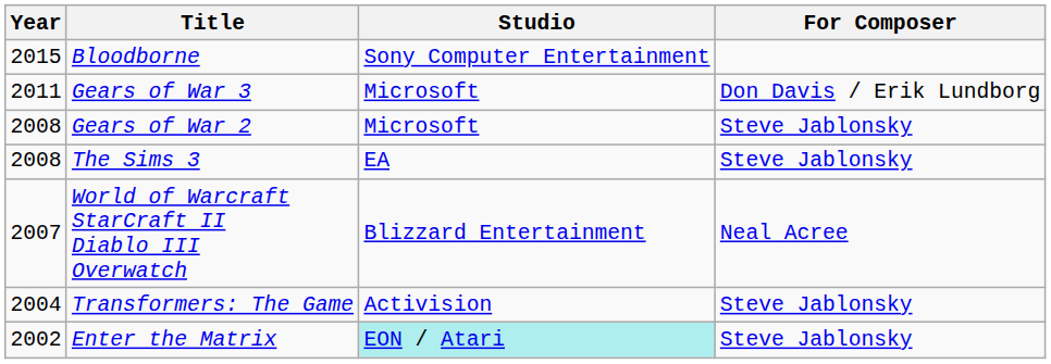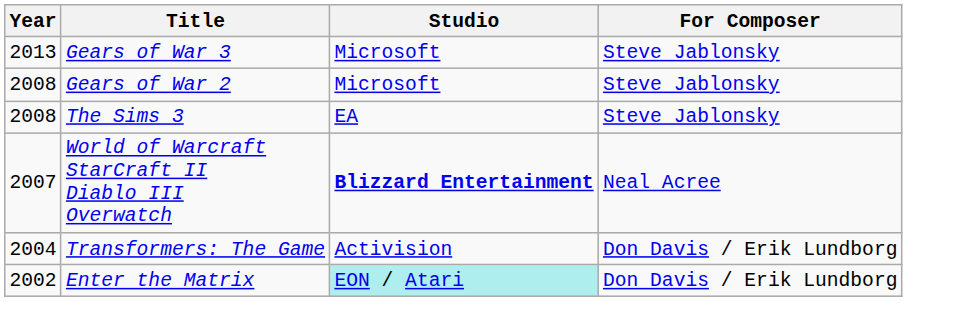 <table class="wikitable">
 <tr>
 <th>Year</th>
 <th>Title</th>
 <th>Studio</th>
 <th>For Composer</th>
 </tr>
 <tr>
-<td>2015</td>
-<td><em><a href='#'>Bloodborne</a></em></td>
-<td><a href='#'>Sony Computer Entertainment</a></td>
-<td></td>
-</tr>
-<tr>
-<td>2011</td>
+<td>2013</td>
 <td><em><a href='#'>Gears of War 3</a></em></td>
 <td><a href='#'>Microsoft</a></td>
-<td><a href='#'>Don Davis</a> / Erik Lundborg</td>
+<td><a href='#'>Steve Jablonsky</a></td>
 </tr>
 <tr>
 <td>2008</td>
 <td><em><a href='#'>Gears of War 2</a></em></td>
 <td><a href='#'>Microsoft</a></td>
 <td><a href='#'>Steve Jablonsky</a></td>
 </tr>
 <tr>
 <td>2008</td>
 <td><em><a href='#'>The Sims 3</a></em></td>
 <td><a href='#'>EA</a></td>
 <td><a href='#'>Steve Jablonsky</a></td>
 </tr>
 <tr>
 <td>2007</td>
 <td><em><a href='#'>World of Warcraft</a></em><br><em><a href='#'>StarCraft II</a></em><br><em><a href='#'>Diablo III</a></em><br><a href='#'><em>Overwatch</em></a></td>
-<td><a href='#'>Blizzard Entertainment</a></td>
+<td><strong><a href='#'>Blizzard Entertainment</a></strong></td>
 <td><a href='#'>Neal Acree</a></td>
 </tr>
 <tr>
 <td>2004</td>
 <td><em><a href='#'>Transformers: The Game</a></em></td>
 <td><a href='#'>Activision</a></td>
-<td><a href='#'>Steve Jablonsky</a></td>
+<td><a href='#'>Don Davis</a> / Erik Lundborg</td>
 </tr>
 <tr>
 <td>2002</td>
 <td><em><a href='#'>Enter the Matrix</a></em></td>
 <td style="background: paleturquoise;"><a href='#'>EON</a> / <a href='#'>Atari</a></td>
-<td><a href='#'>Steve Jablonsky</a></td>
+<td><a href='#'>Don Davis</a> / Erik Lundborg</td>
 </tr>
 </table>
